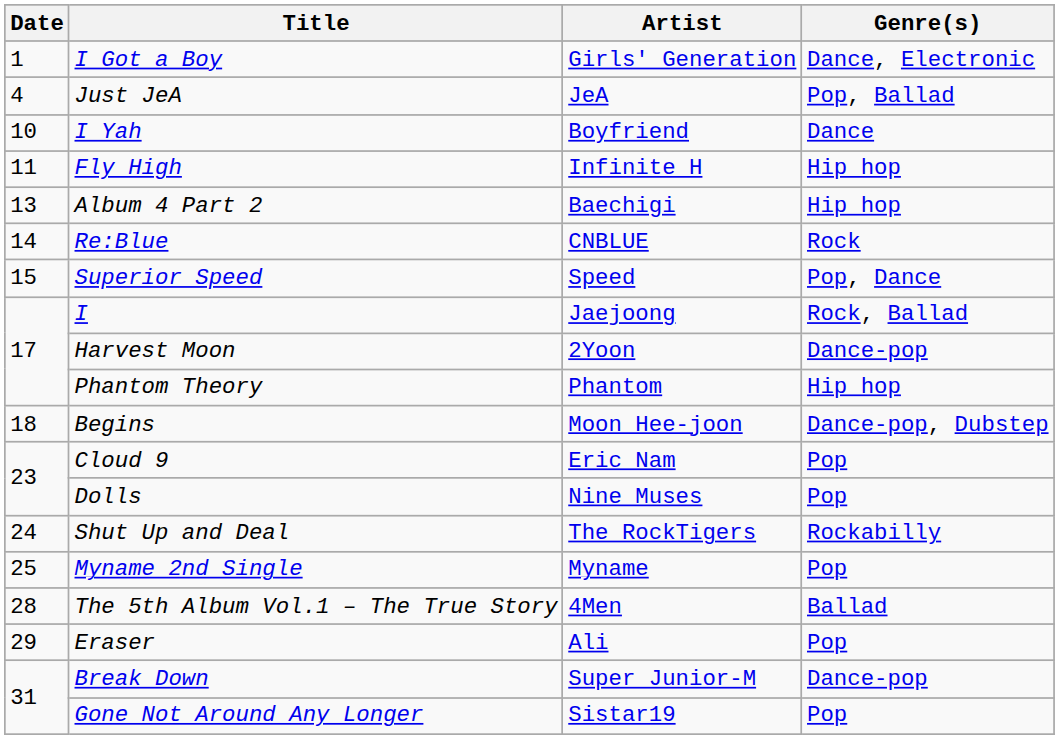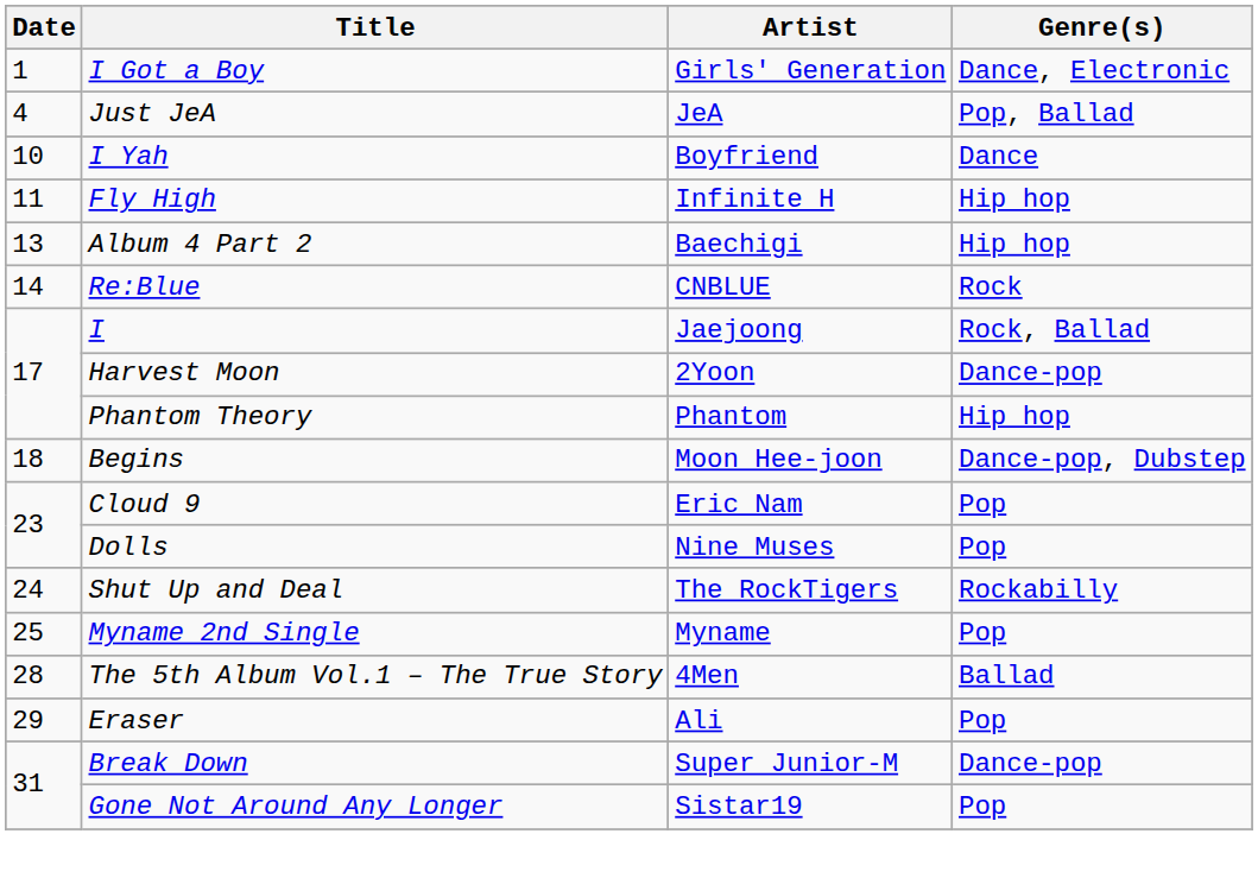 <table class="wikitable" style="text-align: left;">
 <tr>
 <th>Date</th>
 <th>Title</th>
 <th>Artist</th>
 <th>Genre(s)</th>
 </tr>
 <tr>
 <td>1</td>
 <td><em><a href='#'>I Got a Boy</a></em></td>
 <td><a href='#'>Girls' Generation</a></td>
 <td><a href='#'>Dance</a>, <a href='#'>Electronic</a></td>
 </tr>
 <tr>
 <td>4</td>
 <td><em>Just JeA</em></td>
 <td><a href='#'>JeA</a></td>
 <td><a href='#'>Pop</a>, <a href='#'>Ballad</a></td>
 </tr>
 <tr>
 <td>10</td>
 <td><em><a href='#'>I Yah</a></em></td>
 <td><a href='#'>Boyfriend</a></td>
 <td><a href='#'>Dance</a></td>
 </tr>
 <tr>
 <td>11</td>
 <td><em><a href='#'>Fly High</a></em></td>
 <td><a href='#'>Infinite H</a></td>
 <td><a href='#'>Hip hop</a></td>
 </tr>
 <tr>
 <td>13</td>
 <td><em>Album 4 Part 2</em></td>
 <td><a href='#'>Baechigi</a></td>
 <td><a href='#'>Hip hop</a></td>
 </tr>
 <tr>
 <td>14</td>
 <td><em><a href='#'>Re:Blue</a></em></td>
 <td><a href='#'>CNBLUE</a></td>
 <td><a href='#'>Rock</a></td>
-</tr>
-<tr>
-<td>15</td>
-<td><em><a href='#'>Superior Speed</a></em></td>
-<td><a href='#'>Speed</a></td>
-<td><a href='#'>Pop</a>, <a href='#'>Dance</a></td>
 </tr>
 <tr>
 <td rowspan="3">17</td>
 <td><em><a href='#'>I</a></em></td>
 <td><a href='#'>Jaejoong</a></td>
 <td><a href='#'>Rock</a>, <a href='#'>Ballad</a></td>
 </tr>
 <tr>
 <td><em>Harvest Moon</em></td>
 <td><a href='#'>2Yoon</a></td>
 <td><a href='#'>Dance-pop</a></td>
 </tr>
 <tr>
 <td><em>Phantom Theory</em></td>
 <td><a href='#'>Phantom</a></td>
 <td><a href='#'>Hip hop</a></td>
 </tr>
 <tr>
 <td>18</td>
 <td><em>Begins</em></td>
 <td><a href='#'>Moon Hee-joon</a></td>
 <td><a href='#'>Dance-pop</a>, <a href='#'>Dubstep</a></td>
 </tr>
 <tr>
 <td rowspan="2">23</td>
 <td><em>Cloud 9</em></td>
 <td><a href='#'>Eric Nam</a></td>
 <td><a href='#'>Pop</a></td>
 </tr>
 <tr>
 <td><em>Dolls</em></td>
 <td><a href='#'>Nine Muses</a></td>
 <td><a href='#'>Pop</a></td>
 </tr>
 <tr>
 <td>24</td>
 <td><em>Shut Up and Deal</em></td>
 <td><a href='#'>The RockTigers</a></td>
 <td><a href='#'>Rockabilly</a></td>
 </tr>
 <tr>
 <td>25</td>
 <td><em><a href='#'>Myname 2nd Single</a></em></td>
 <td><a href='#'>Myname</a></td>
 <td><a href='#'>Pop</a></td>
 </tr>
 <tr>
 <td>28</td>
 <td><em>The 5th Album Vol.1 – The True Story</em></td>
 <td><a href='#'>4Men</a></td>
 <td><a href='#'>Ballad</a></td>
 </tr>
 <tr>
 <td>29</td>
 <td><em>Eraser</em></td>
 <td><a href='#'>Ali</a></td>
 <td><a href='#'>Pop</a></td>
 </tr>
 <tr>
 <td rowspan="2">31</td>
 <td><em><a href='#'>Break Down</a></em></td>
 <td><a href='#'>Super Junior-M</a></td>
 <td><a href='#'>Dance-pop</a></td>
 </tr>
 <tr>
 <td><em><a href='#'>Gone Not Around Any Longer</a></em></td>
 <td><a href='#'>Sistar19</a></td>
 <td><a href='#'>Pop</a></td>
 </tr>
 </table>
